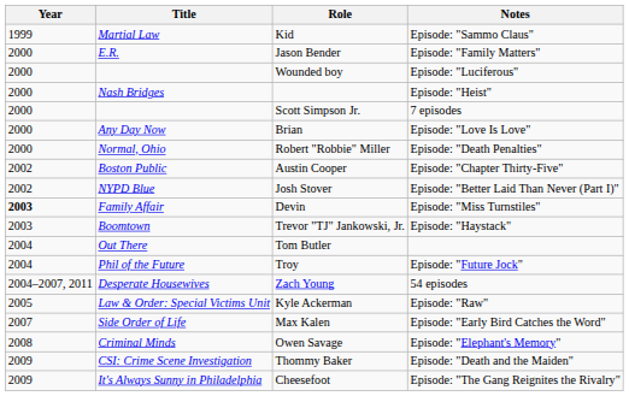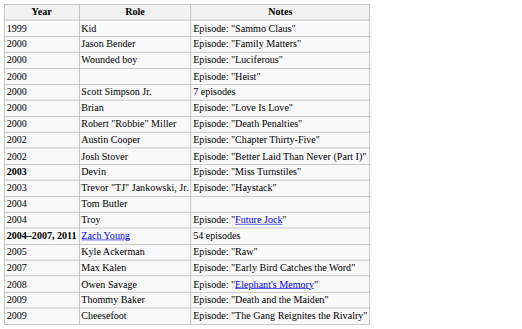 <table class="wikitable sortable">
 <tr>
 <th>Year</th>
-<th>Title</th>
 <th>Role</th>
 <th class="unsortable">Notes</th>
 </tr>
 <tr>
 <td>1999</td>
-<td><em><a href='#'>Martial Law</a></em></td>
 <td>Kid</td>
 <td>Episode: "Sammo Claus"</td>
 </tr>
 <tr>
 <td>2000</td>
-<td><em><a href='#'>E.R.</a></em></td>
 <td>Jason Bender</td>
 <td>Episode: "Family Matters"</td>
 </tr>
 <tr>
 <td>2000</td>
-<td><em></em></td>
 <td>Wounded boy</td>
 <td>Episode: "Luciferous"</td>
 </tr>
 <tr>
 <td>2000</td>
-<td><em><a href='#'>Nash Bridges</a></em></td>
 <td></td>
 <td>Episode: "Heist"</td>
 </tr>
 <tr>
 <td>2000</td>
-<td><em></em></td>
 <td>Scott Simpson Jr.</td>
 <td>7 episodes</td>
 </tr>
 <tr>
 <td>2000</td>
-<td><em><a href='#'>Any Day Now</a></em></td>
 <td>Brian</td>
 <td>Episode: "Love Is Love"</td>
 </tr>
 <tr>
 <td>2000</td>
-<td><em><a href='#'>Normal, Ohio</a></em></td>
 <td>Robert "Robbie" Miller</td>
 <td>Episode: "Death Penalties"</td>
 </tr>
 <tr>
 <td>2002</td>
-<td><em><a href='#'>Boston Public</a></em></td>
 <td>Austin Cooper</td>
 <td>Episode: "Chapter Thirty-Five"</td>
 </tr>
 <tr>
 <td>2002</td>
-<td><em><a href='#'>NYPD Blue</a></em></td>
 <td>Josh Stover</td>
 <td>Episode: "Better Laid Than Never (Part I)"</td>
 </tr>
 <tr>
 <td><strong>2003</strong></td>
-<td><a href='#'><em>Family Affair</em></a></td>
 <td>Devin</td>
 <td>Episode: "Miss Turnstiles"</td>
 </tr>
 <tr>
 <td>2003</td>
-<td><em><a href='#'>Boomtown</a></em></td>
 <td>Trevor "TJ" Jankowski, Jr.</td>
 <td>Episode: "Haystack"</td>
 </tr>
 <tr>
 <td>2004</td>
-<td><em><a href='#'>Out There</a></em></td>
 <td>Tom Butler</td>
 <td></td>
 </tr>
 <tr>
 <td>2004</td>
-<td><em><a href='#'>Phil of the Future</a></em></td>
 <td>Troy</td>
 <td>Episode: "<a href='#'>Future Jock</a>"</td>
 </tr>
 <tr>
-<td>2004–2007, 2011</td>
-<td><em><a href='#'>Desperate Housewives</a></em></td>
+<td><strong>2004–2007, 2011</strong></td>
 <td><a href='#'>Zach Young</a></td>
 <td>54 episodes</td>
 </tr>
 <tr>
 <td>2005</td>
-<td><em><a href='#'>Law & Order: Special Victims Unit</a></em></td>
 <td>Kyle Ackerman</td>
 <td>Episode: "Raw"</td>
 </tr>
 <tr>
 <td>2007</td>
-<td><em><a href='#'>Side Order of Life</a></em></td>
 <td>Max Kalen</td>
 <td>Episode: "Early Bird Catches the Word"</td>
 </tr>
 <tr>
 <td>2008</td>
-<td><em><a href='#'>Criminal Minds</a></em></td>
 <td>Owen Savage</td>
 <td>Episode: "<a href='#'>Elephant's Memory</a>"</td>
 </tr>
 <tr>
 <td>2009</td>
-<td><em><a href='#'>CSI: Crime Scene Investigation</a></em></td>
 <td>Thommy Baker</td>
 <td>Episode: "Death and the Maiden"</td>
 </tr>
 <tr>
 <td>2009</td>
-<td><em><a href='#'>It's Always Sunny in Philadelphia</a></em></td>
 <td>Cheesefoot</td>
 <td>Episode: "The Gang Reignites the Rivalry"</td>
 </tr>
 </table>
